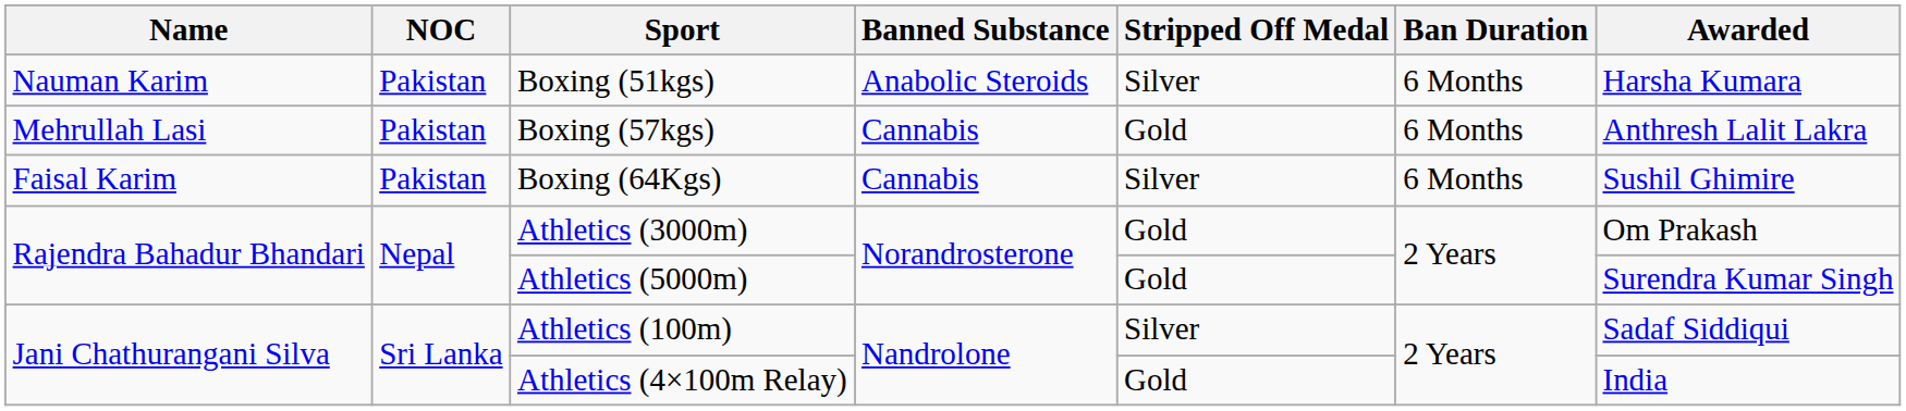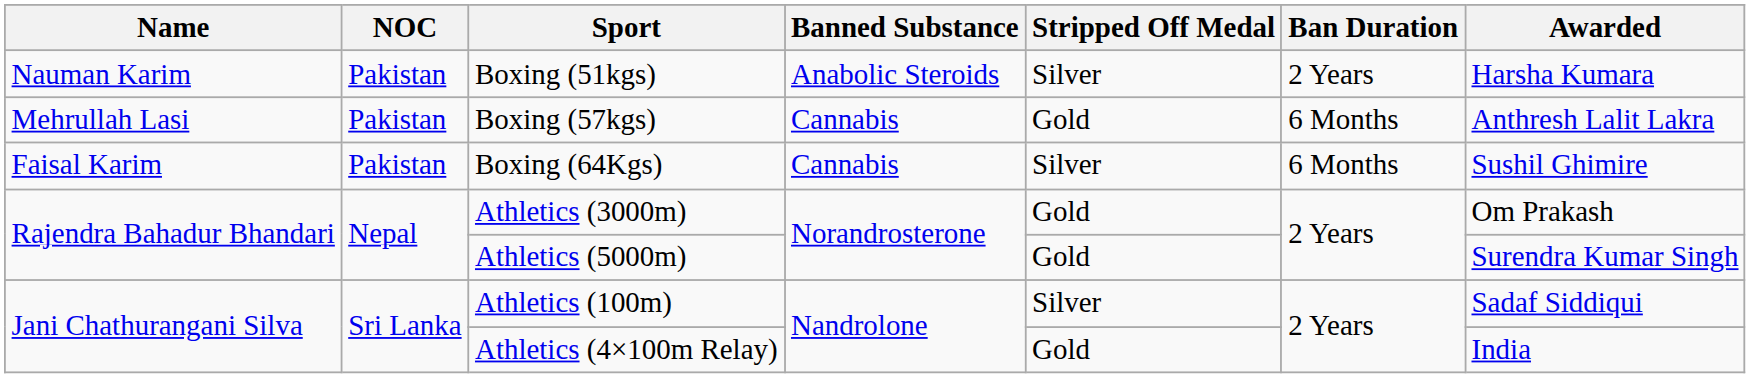 <table class="wikitable">
 <tr>
 <th>Name</th>
 <th>NOC</th>
 <th>Sport</th>
 <th>Banned Substance</th>
 <th>Stripped Off Medal</th>
 <th>Ban Duration</th>
 <th>Awarded</th>
 </tr>
 <tr>
 <td><a href='#'>Nauman Karim</a></td>
 <td> <a href='#'>Pakistan</a></td>
 <td>Boxing (51kgs)</td>
 <td><a href='#'>Anabolic Steroids</a></td>
 <td> Silver</td>
-<td>6 Months</td>
+<td>2 Years</td>
 <td> <a href='#'>Harsha Kumara</a></td>
 </tr>
 <tr>
 <td><a href='#'>Mehrullah Lasi</a></td>
 <td> <a href='#'>Pakistan</a></td>
 <td>Boxing (57kgs)</td>
 <td><a href='#'>Cannabis</a></td>
 <td> Gold</td>
 <td>6 Months</td>
 <td> <a href='#'>Anthresh Lalit Lakra</a></td>
 </tr>
 <tr>
 <td><a href='#'>Faisal Karim</a></td>
 <td> <a href='#'>Pakistan</a></td>
 <td>Boxing (64Kgs)</td>
 <td><a href='#'>Cannabis</a></td>
 <td> Silver</td>
 <td>6 Months</td>
 <td> <a href='#'>Sushil Ghimire</a></td>
 </tr>
 <tr>
 <td rowspan="2"><a href='#'>Rajendra Bahadur Bhandari</a></td>
 <td rowspan="2"><a href='#'>Nepal</a></td>
 <td><a href='#'>Athletics</a> (3000m)</td>
 <td rowspan="2"><a href='#'>Norandrosterone</a></td>
 <td> Gold</td>
 <td rowspan="2">2 Years</td>
 <td> Om Prakash</td>
 </tr>
 <tr>
 <td><a href='#'>Athletics</a> (5000m)</td>
 <td> Gold</td>
 <td> <a href='#'>Surendra Kumar Singh</a></td>
 </tr>
 <tr>
 <td rowspan="2"><a href='#'>Jani Chathurangani Silva</a></td>
 <td rowspan="2"><a href='#'>Sri Lanka</a></td>
 <td><a href='#'>Athletics</a> (100m)</td>
 <td rowspan="2"><a href='#'>Nandrolone</a></td>
 <td> Silver</td>
 <td rowspan="2">2 Years</td>
 <td> <a href='#'>Sadaf Siddiqui</a></td>
 </tr>
 <tr>
 <td><a href='#'>Athletics</a> (4×100m Relay)</td>
 <td> Gold</td>
 <td> <a href='#'>India</a></td>
 </tr>
 </table>
